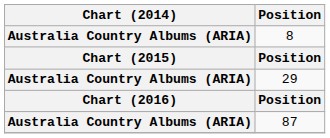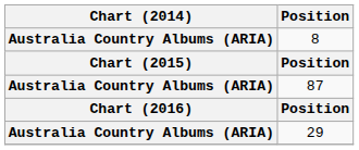 <table class="wikitable sortable plainrowheaders" style="text-align:center">
 <tr>
 <th scope="col">Chart (2014)</th>
 <th scope="col">Position</th>
 </tr>
 <tr>
 <th scope="row">Australia Country Albums (ARIA)</th>
 <td align="center">8</td>
 </tr>
 <tr>
 <th scope="col">Chart (2015)</th>
 <th scope="col">Position</th>
 </tr>
 <tr>
 <th scope="row">Australia Country Albums (ARIA)</th>
-<td align="center">29</td>
+<td align="center">87</td>
 </tr>
 <tr>
 <th scope="col">Chart (2016)</th>
 <th scope="col">Position</th>
 </tr>
 <tr>
 <th scope="row">Australia Country Albums (ARIA)</th>
-<td align="center">87</td>
+<td align="center">29</td>
 </tr>
 <tr>
 </tr>
 </table>
